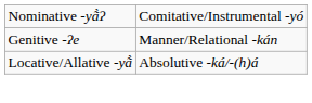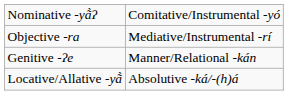 <table class="wikitable">
 <tr>
 <td>Nominative <em>-yã̀ʔ</em></td>
 <td>Comitative/Instrumental <em>-yó</em></td>
+</tr>
+<tr>
+<td>Objective <em>-ra</em></td>
+<td>Mediative/Instrumental <em>-rí</em></td>
 </tr>
 <tr>
 <td>Genitive <em>-ʔe</em></td>
 <td>Manner/Relational <em>-kán</em></td>
 </tr>
 <tr>
 <td>Locative/Allative <em>-yã̀</em></td>
 <td>Absolutive <em>-ká/-(h)á</em></td>
 </tr>
 </table>
